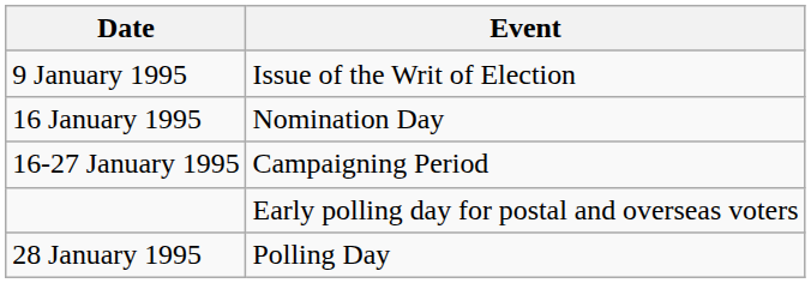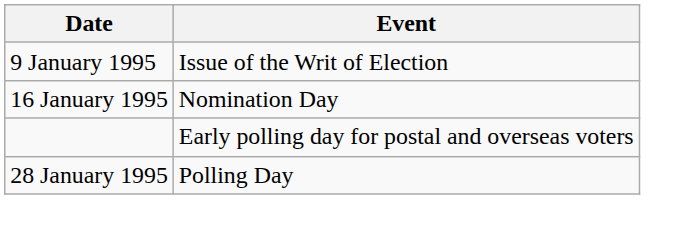 <table class="wikitable">
 <tr>
 <th>Date</th>
 <th>Event</th>
 </tr>
 <tr>
 <td>9 January 1995</td>
 <td>Issue of the Writ of Election</td>
 </tr>
 <tr>
 <td>16 January 1995</td>
 <td>Nomination Day</td>
 </tr>
 <tr>
-<td>16-27 January 1995</td>
-<td>Campaigning Period</td>
-</tr>
-<tr>
 <td></td>
 <td>Early polling day for postal and overseas voters</td>
 </tr>
 <tr>
 <td>28 January 1995</td>
 <td>Polling Day</td>
 </tr>
 </table>
